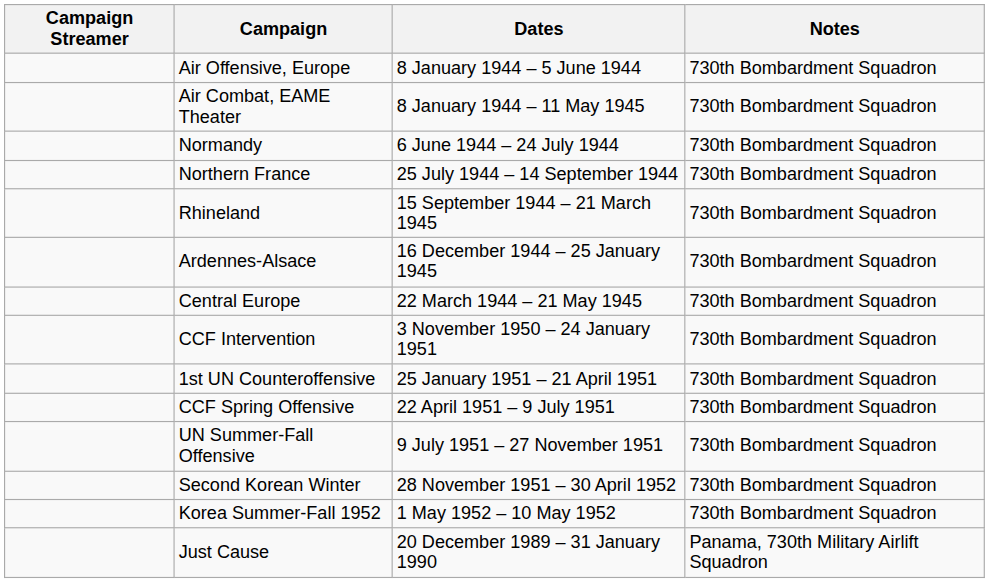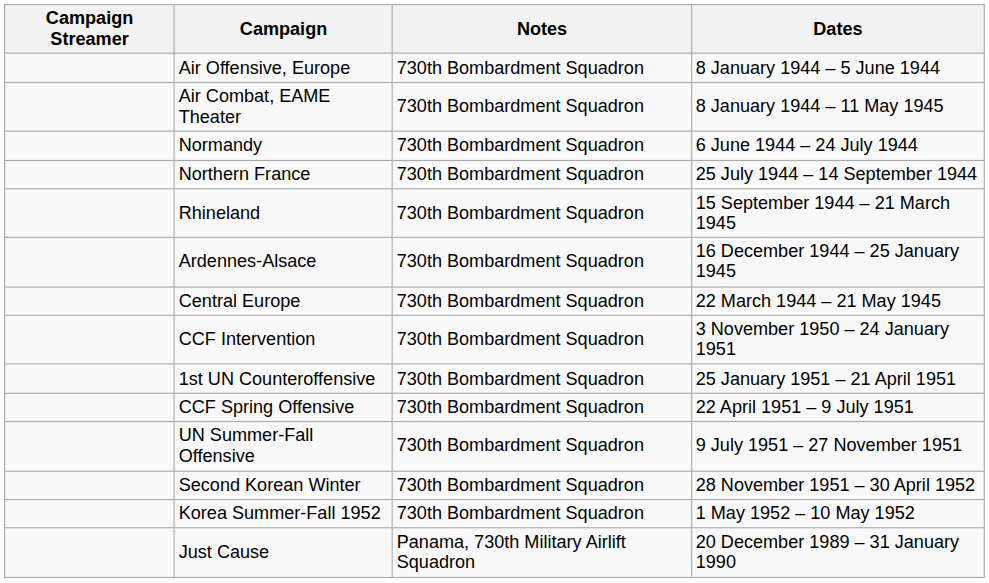 <table class="wikitable">
 <tr style="background:#efefef;">
 <th>Campaign Streamer</th>
 <th>Campaign</th>
+<th>Notes</th>
 <th>Dates</th>
-<th>Notes</th>
 </tr>
 <tr>
 <td></td>
 <td>Air Offensive, Europe</td>
+<td>730th Bombardment Squadron</td>
 <td>8 January 1944 – 5 June 1944</td>
-<td>730th Bombardment Squadron</td>
 </tr>
 <tr>
 <td></td>
 <td>Air Combat, EAME Theater</td>
+<td>730th Bombardment Squadron</td>
 <td>8 January 1944 – 11 May 1945</td>
-<td>730th Bombardment Squadron</td>
 </tr>
 <tr>
 <td></td>
 <td>Normandy</td>
+<td>730th Bombardment Squadron</td>
 <td>6 June 1944 – 24 July 1944</td>
-<td>730th Bombardment Squadron</td>
 </tr>
 <tr>
 <td></td>
 <td>Northern France</td>
+<td>730th Bombardment Squadron</td>
 <td>25 July 1944 – 14 September 1944</td>
-<td>730th Bombardment Squadron</td>
 </tr>
 <tr>
 <td></td>
 <td>Rhineland</td>
+<td>730th Bombardment Squadron</td>
 <td>15 September 1944 – 21 March 1945</td>
-<td>730th Bombardment Squadron</td>
 </tr>
 <tr>
 <td></td>
 <td>Ardennes-Alsace</td>
+<td>730th Bombardment Squadron</td>
 <td>16 December 1944 – 25 January 1945</td>
-<td>730th Bombardment Squadron</td>
 </tr>
 <tr>
 <td></td>
 <td>Central Europe</td>
+<td>730th Bombardment Squadron</td>
 <td>22 March 1944 – 21 May 1945</td>
-<td>730th Bombardment Squadron</td>
 </tr>
 <tr>
 <td></td>
 <td>CCF Intervention</td>
+<td>730th Bombardment Squadron</td>
 <td>3 November 1950 – 24 January 1951</td>
-<td>730th Bombardment Squadron</td>
 </tr>
 <tr>
 <td></td>
 <td>1st UN Counteroffensive</td>
+<td>730th Bombardment Squadron</td>
 <td>25 January 1951 – 21 April 1951</td>
-<td>730th Bombardment Squadron</td>
 </tr>
 <tr>
 <td></td>
 <td>CCF Spring Offensive</td>
+<td>730th Bombardment Squadron</td>
 <td>22 April 1951 – 9 July 1951</td>
-<td>730th Bombardment Squadron</td>
 </tr>
 <tr>
 <td></td>
 <td>UN Summer-Fall Offensive</td>
+<td>730th Bombardment Squadron</td>
 <td>9 July 1951 – 27 November 1951</td>
-<td>730th Bombardment Squadron</td>
 </tr>
 <tr>
 <td></td>
 <td>Second Korean Winter</td>
+<td>730th Bombardment Squadron</td>
 <td>28 November 1951 – 30 April 1952</td>
-<td>730th Bombardment Squadron</td>
 </tr>
 <tr>
 <td></td>
 <td>Korea Summer-Fall 1952</td>
+<td>730th Bombardment Squadron</td>
 <td>1 May 1952 – 10 May 1952</td>
-<td>730th Bombardment Squadron</td>
 </tr>
 <tr>
 <td></td>
 <td>Just Cause</td>
+<td>Panama, 730th Military Airlift Squadron</td>
 <td>20 December 1989 – 31 January 1990</td>
-<td>Panama, 730th Military Airlift Squadron</td>
 </tr>
 </table>
